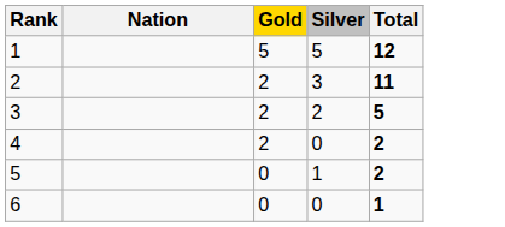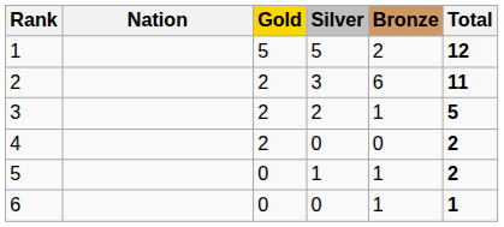 <table class=wikitable>
 <tr>
 <th>Rank</th>
 <th>Nation</th>
 <th style="background:gold;">Gold</th>
 <th style="background:silver;">Silver</th>
+<th style="background:#CC9966;">Bronze</th>
 <th>Total</th>
 </tr>
 <tr>
 <td>1</td>
 <td width=150 align=left></td>
 <td>5</td>
 <td>5</td>
+<td>2</td>
 <td><strong>12</strong></td>
 </tr>
 <tr>
 <td>2</td>
 <td width=150 align=left></td>
 <td>2</td>
 <td>3</td>
+<td>6</td>
 <td><strong>11</strong></td>
 </tr>
 <tr>
 <td>3</td>
 <td width=150 align=left></td>
 <td>2</td>
 <td>2</td>
+<td>1</td>
 <td><strong>5</strong></td>
 </tr>
 <tr>
 <td>4</td>
 <td width=150 align=left></td>
 <td>2</td>
+<td>0</td>
 <td>0</td>
 <td><strong>2</strong></td>
 </tr>
 <tr>
 <td>5</td>
 <td width=150 align=left></td>
 <td>0</td>
 <td>1</td>
+<td>1</td>
 <td><strong>2</strong></td>
 </tr>
 <tr>
 <td>6</td>
 <td width=150 align=left></td>
 <td>0</td>
 <td>0</td>
+<td>1</td>
 <td><strong>1</strong></td>
 </tr>
 </table>
